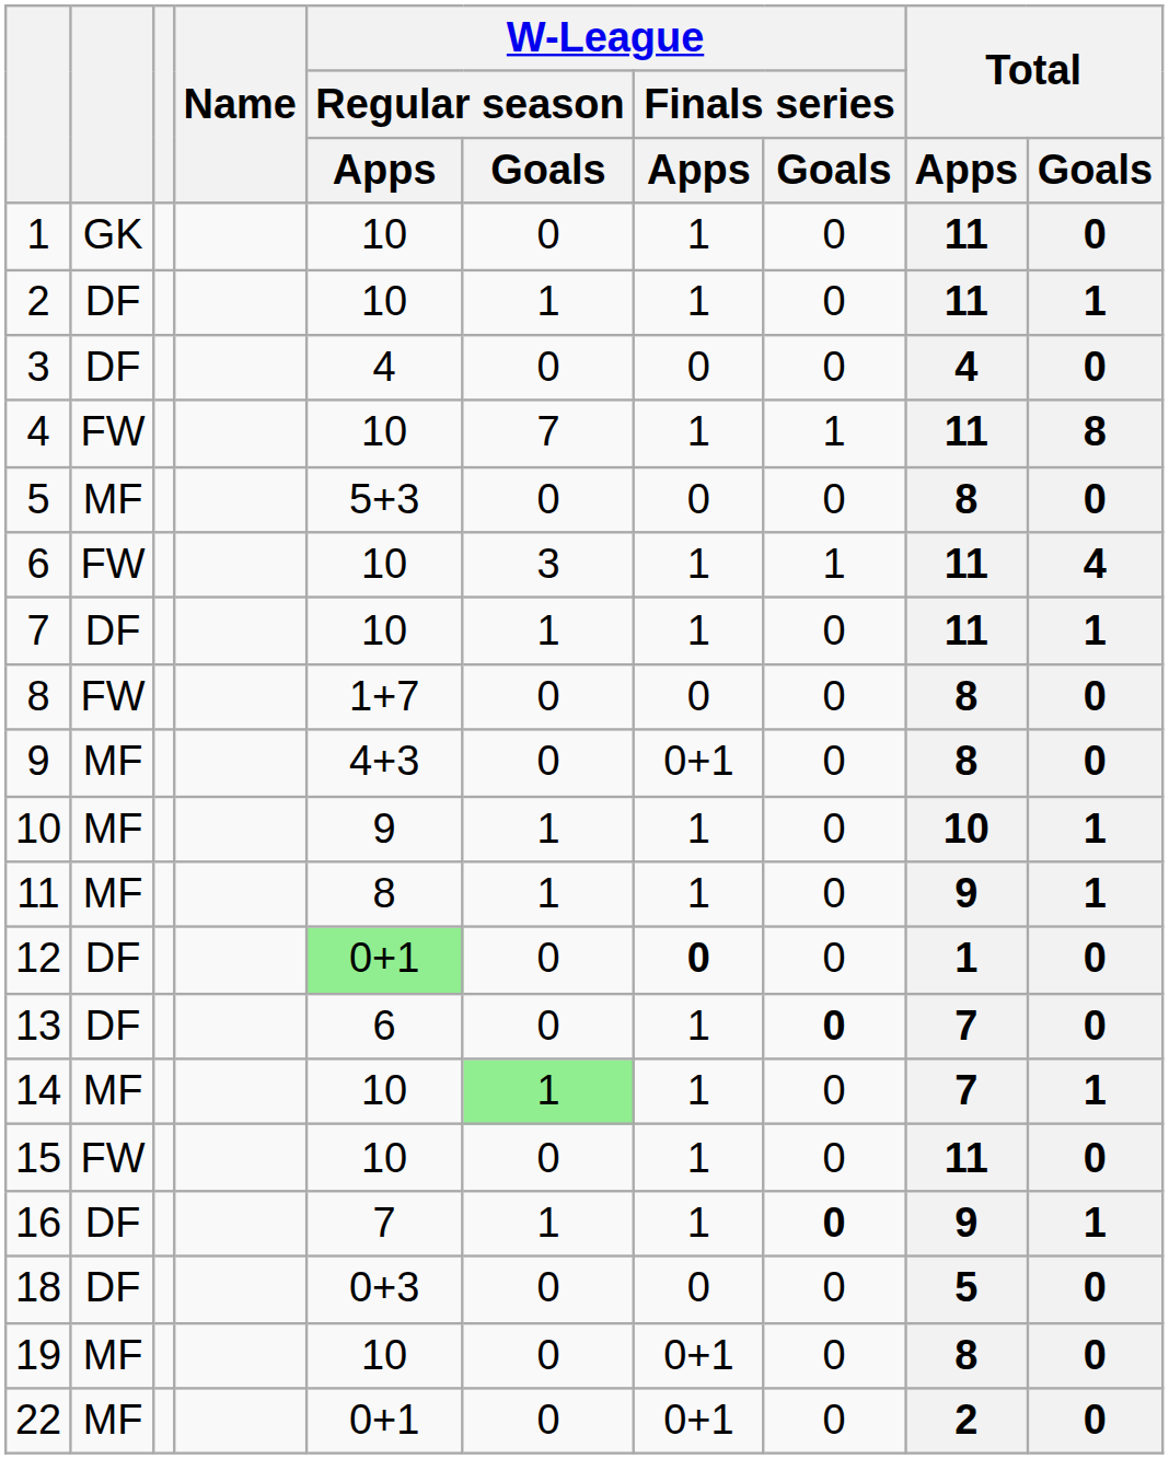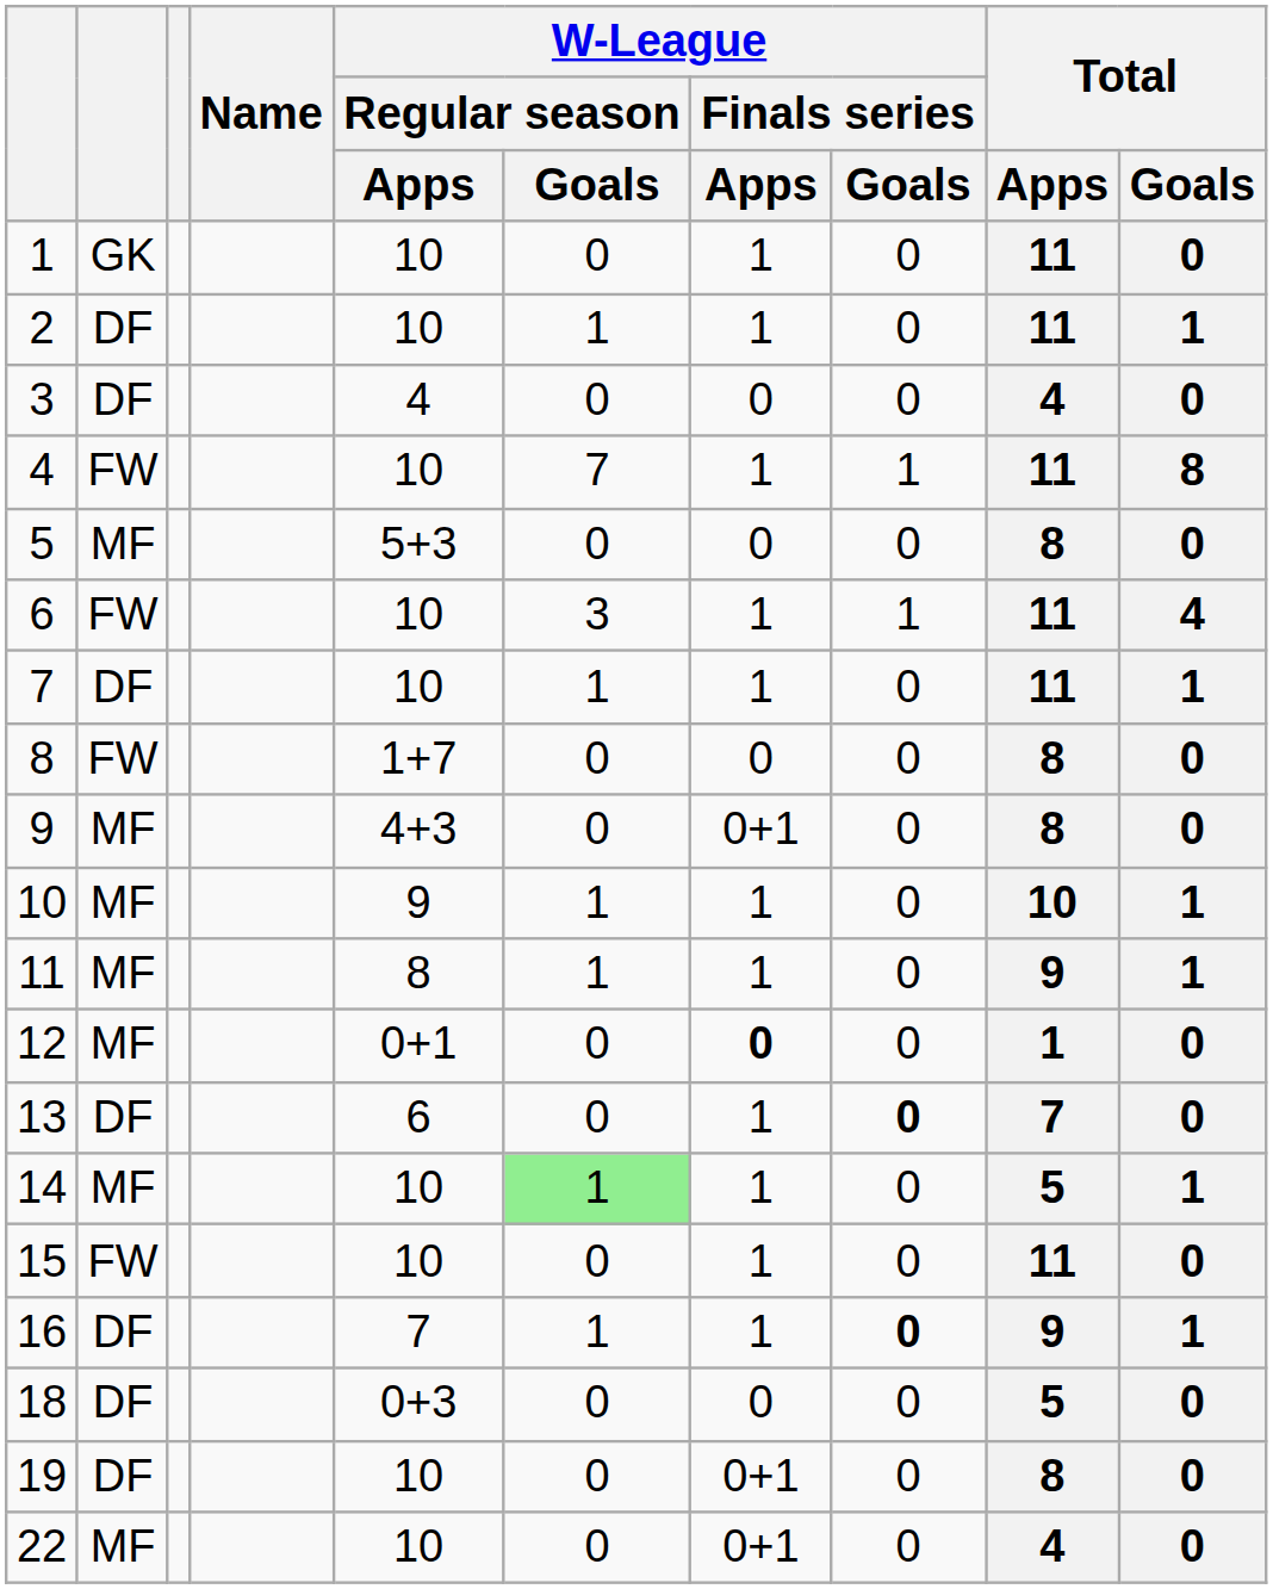 <table class="wikitable sortable" style="text-align:center;">
 <tr>
 <th rowspan="3"></th>
 <th rowspan="3"></th>
 <th rowspan="3"></th>
 <th rowspan="3">Name</th>
 <th colspan="4"><a href='#'>W-League</a></th>
 <th colspan="2" rowspan="2">Total</th>
 </tr>
 <tr>
 <th colspan="2">Regular season</th>
 <th colspan="2">Finals series</th>
 </tr>
 <tr>
 <th>Apps</th>
 <th>Goals</th>
 <th>Apps</th>
 <th>Goals</th>
 <th>Apps</th>
 <th>Goals</th>
 </tr>
 <tr>
 <td>1</td>
 <td>GK</td>
 <td></td>
 <td align="left"><br></td>
 <td>10</td>
 <td>0<br></td>
 <td>1</td>
 <td>0<br></td>
 <th>11</th>
 <th>0</th>
 </tr>
 <tr>
 <td>2</td>
 <td>DF</td>
 <td></td>
 <td align="left"><br></td>
 <td>10</td>
 <td>1<br></td>
 <td>1</td>
 <td>0<br></td>
 <th>11</th>
 <th>1</th>
 </tr>
 <tr>
 <td>3</td>
 <td>DF</td>
 <td></td>
 <td align="left"><br></td>
 <td>4</td>
 <td>0<br></td>
 <td>0</td>
 <td>0<br></td>
 <th>4</th>
 <th>0</th>
 </tr>
 <tr>
 <td>4</td>
 <td>FW</td>
 <td></td>
 <td align="left"><br></td>
 <td>10</td>
 <td>7<br></td>
 <td>1</td>
 <td>1<br></td>
 <th>11</th>
 <th>8</th>
 </tr>
 <tr>
 <td>5</td>
 <td>MF</td>
 <td></td>
 <td align="left"><br></td>
 <td>5+3</td>
 <td>0<br></td>
 <td>0</td>
 <td>0<br></td>
 <th>8</th>
 <th>0</th>
 </tr>
 <tr>
 <td>6</td>
 <td>FW</td>
 <td></td>
 <td align="left"><br></td>
 <td>10</td>
 <td>3<br></td>
 <td>1</td>
 <td>1<br></td>
 <th>11</th>
 <th>4</th>
 </tr>
 <tr>
 <td>7</td>
 <td>DF</td>
 <td></td>
 <td align="left"><br></td>
 <td>10</td>
 <td>1<br></td>
 <td>1</td>
 <td>0<br></td>
 <th>11</th>
 <th>1</th>
 </tr>
 <tr>
 <td>8</td>
 <td>FW</td>
 <td></td>
 <td align="left"><br></td>
 <td>1+7</td>
 <td>0<br></td>
 <td>0</td>
 <td>0<br></td>
 <th>8</th>
 <th>0</th>
 </tr>
 <tr>
 <td>9</td>
 <td>MF</td>
 <td></td>
 <td align="left"><br></td>
 <td>4+3</td>
 <td>0<br></td>
 <td>0+1</td>
 <td>0<br></td>
 <th>8</th>
 <th>0</th>
 </tr>
 <tr>
 <td>10</td>
 <td>MF</td>
 <td></td>
 <td align="left"><br></td>
 <td>9</td>
 <td>1<br></td>
 <td>1</td>
 <td>0<br></td>
 <th>10</th>
 <th>1</th>
 </tr>
 <tr>
 <td>11</td>
 <td>MF</td>
 <td></td>
 <td align="left"><br></td>
 <td>8</td>
 <td>1<br></td>
 <td>1</td>
 <td>0<br></td>
 <th>9</th>
 <th>1</th>
 </tr>
 <tr>
 <td>12</td>
-<td>DF</td>
+<td>MF</td>
 <td></td>
 <td align="left"><br></td>
-<td style="background: lightgreen;">0+1</td>
+<td>0+1</td>
 <td>0<br></td>
 <td><strong>0</strong></td>
 <td>0<br></td>
 <th>1</th>
 <th>0</th>
 </tr>
 <tr>
 <td>13</td>
 <td>DF</td>
 <td></td>
 <td align="left"><br></td>
 <td>6</td>
 <td>0<br></td>
 <td>1</td>
 <td><strong>0<br></strong></td>
 <th>7</th>
 <th>0</th>
 </tr>
 <tr>
 <td>14</td>
 <td>MF</td>
 <td></td>
 <td align="left"><br></td>
 <td>10</td>
 <td style="background: lightgreen;">1<br></td>
 <td>1</td>
 <td>0<br></td>
-<th>7</th>
+<th>5</th>
 <th>1</th>
 </tr>
 <tr>
 <td>15</td>
 <td>FW</td>
 <td></td>
 <td align="left"><br></td>
 <td>10</td>
 <td>0<br></td>
 <td>1</td>
 <td>0<br></td>
 <th>11</th>
 <th>0</th>
 </tr>
 <tr>
 <td>16</td>
 <td>DF</td>
 <td></td>
 <td align="left"><br></td>
 <td>7</td>
 <td>1<br></td>
 <td>1</td>
 <td><strong>0<br></strong></td>
 <th>9</th>
 <th>1</th>
 </tr>
 <tr>
 <td>18</td>
 <td>DF</td>
 <td></td>
 <td align="left"><br></td>
 <td>0+3</td>
 <td>0<br></td>
 <td>0</td>
 <td>0<br></td>
 <th>5</th>
 <th>0</th>
 </tr>
 <tr>
 <td>19</td>
-<td>MF</td>
+<td>DF</td>
 <td></td>
 <td align="left"><br></td>
 <td>10</td>
 <td>0<br></td>
 <td>0+1</td>
 <td>0<br></td>
 <th>8</th>
 <th>0</th>
 </tr>
 <tr>
 <td>22</td>
 <td>MF</td>
 <td></td>
 <td align="left"><br></td>
-<td>0+1</td>
+<td>10</td>
 <td>0<br></td>
 <td>0+1</td>
 <td>0<br></td>
-<th>2</th>
+<th>4</th>
 <th>0</th>
 </tr>
 </table>
